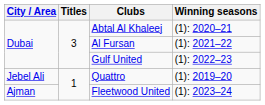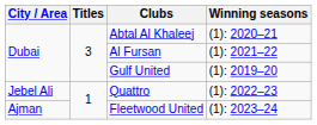 <table class="wikitable">
 <tr>
 <th><a href='#'>City / Area</a></th>
 <th>Titles</th>
 <th>Clubs</th>
 <th>Winning seasons</th>
 </tr>
 <tr>
 <td rowspan="3"><a href='#'>Dubai</a></td>
 <td rowspan="3" style="text-align:center;">3</td>
 <td><a href='#'>Abtal Al Khaleej</a></td>
 <td>(1): <a href='#'>2020–21</a></td>
 </tr>
 <tr>
 <td><a href='#'>Al Fursan</a></td>
 <td>(1): <a href='#'>2021–22</a></td>
 </tr>
 <tr>
 <td><a href='#'>Gulf United</a></td>
-<td>(1): <a href='#'>2022–23</a></td>
+<td>(1): <a href='#'>2019–20</a></td>
 </tr>
 <tr>
 <td><a href='#'>Jebel Ali</a></td>
 <td style="text-align:center;" rowspan=2>1</td>
 <td><a href='#'>Quattro</a></td>
-<td>(1): <a href='#'>2019–20</a></td>
+<td>(1): <a href='#'>2022–23</a></td>
 </tr>
 <tr>
 <td><a href='#'>Ajman</a></td>
 <td><a href='#'>Fleetwood United</a></td>
 <td>(1): <a href='#'>2023–24</a></td>
 </tr>
 </table>
